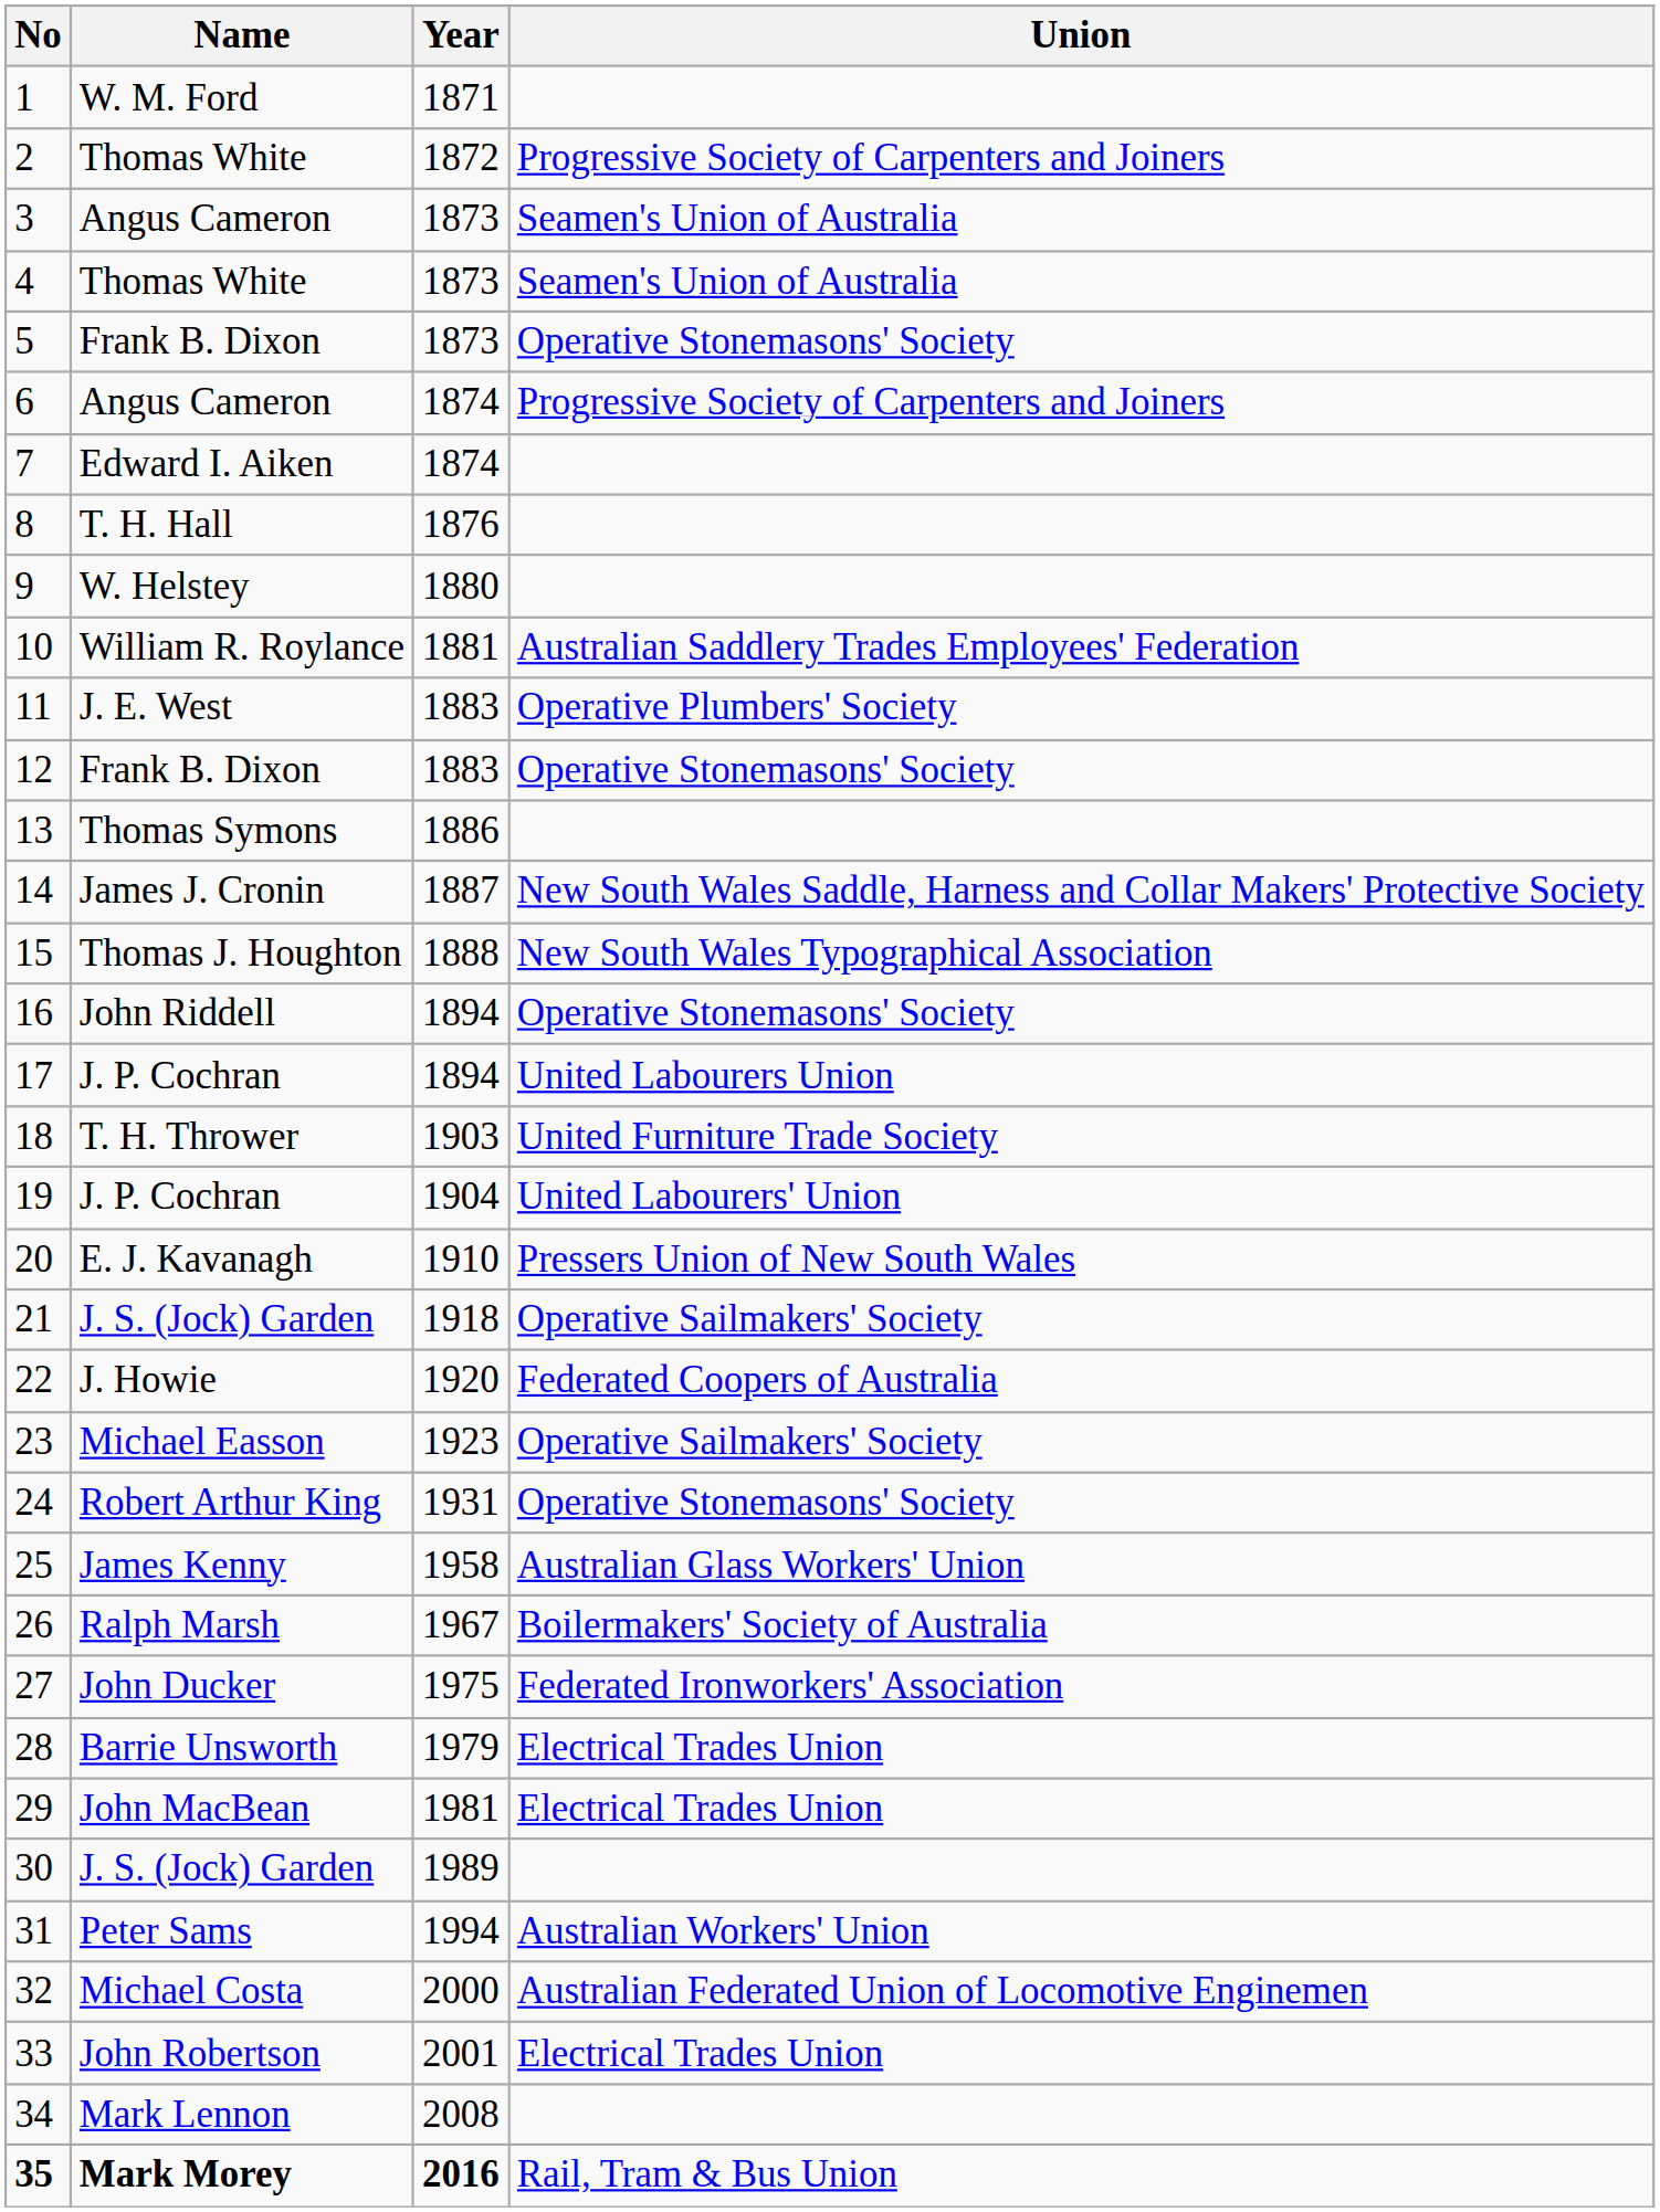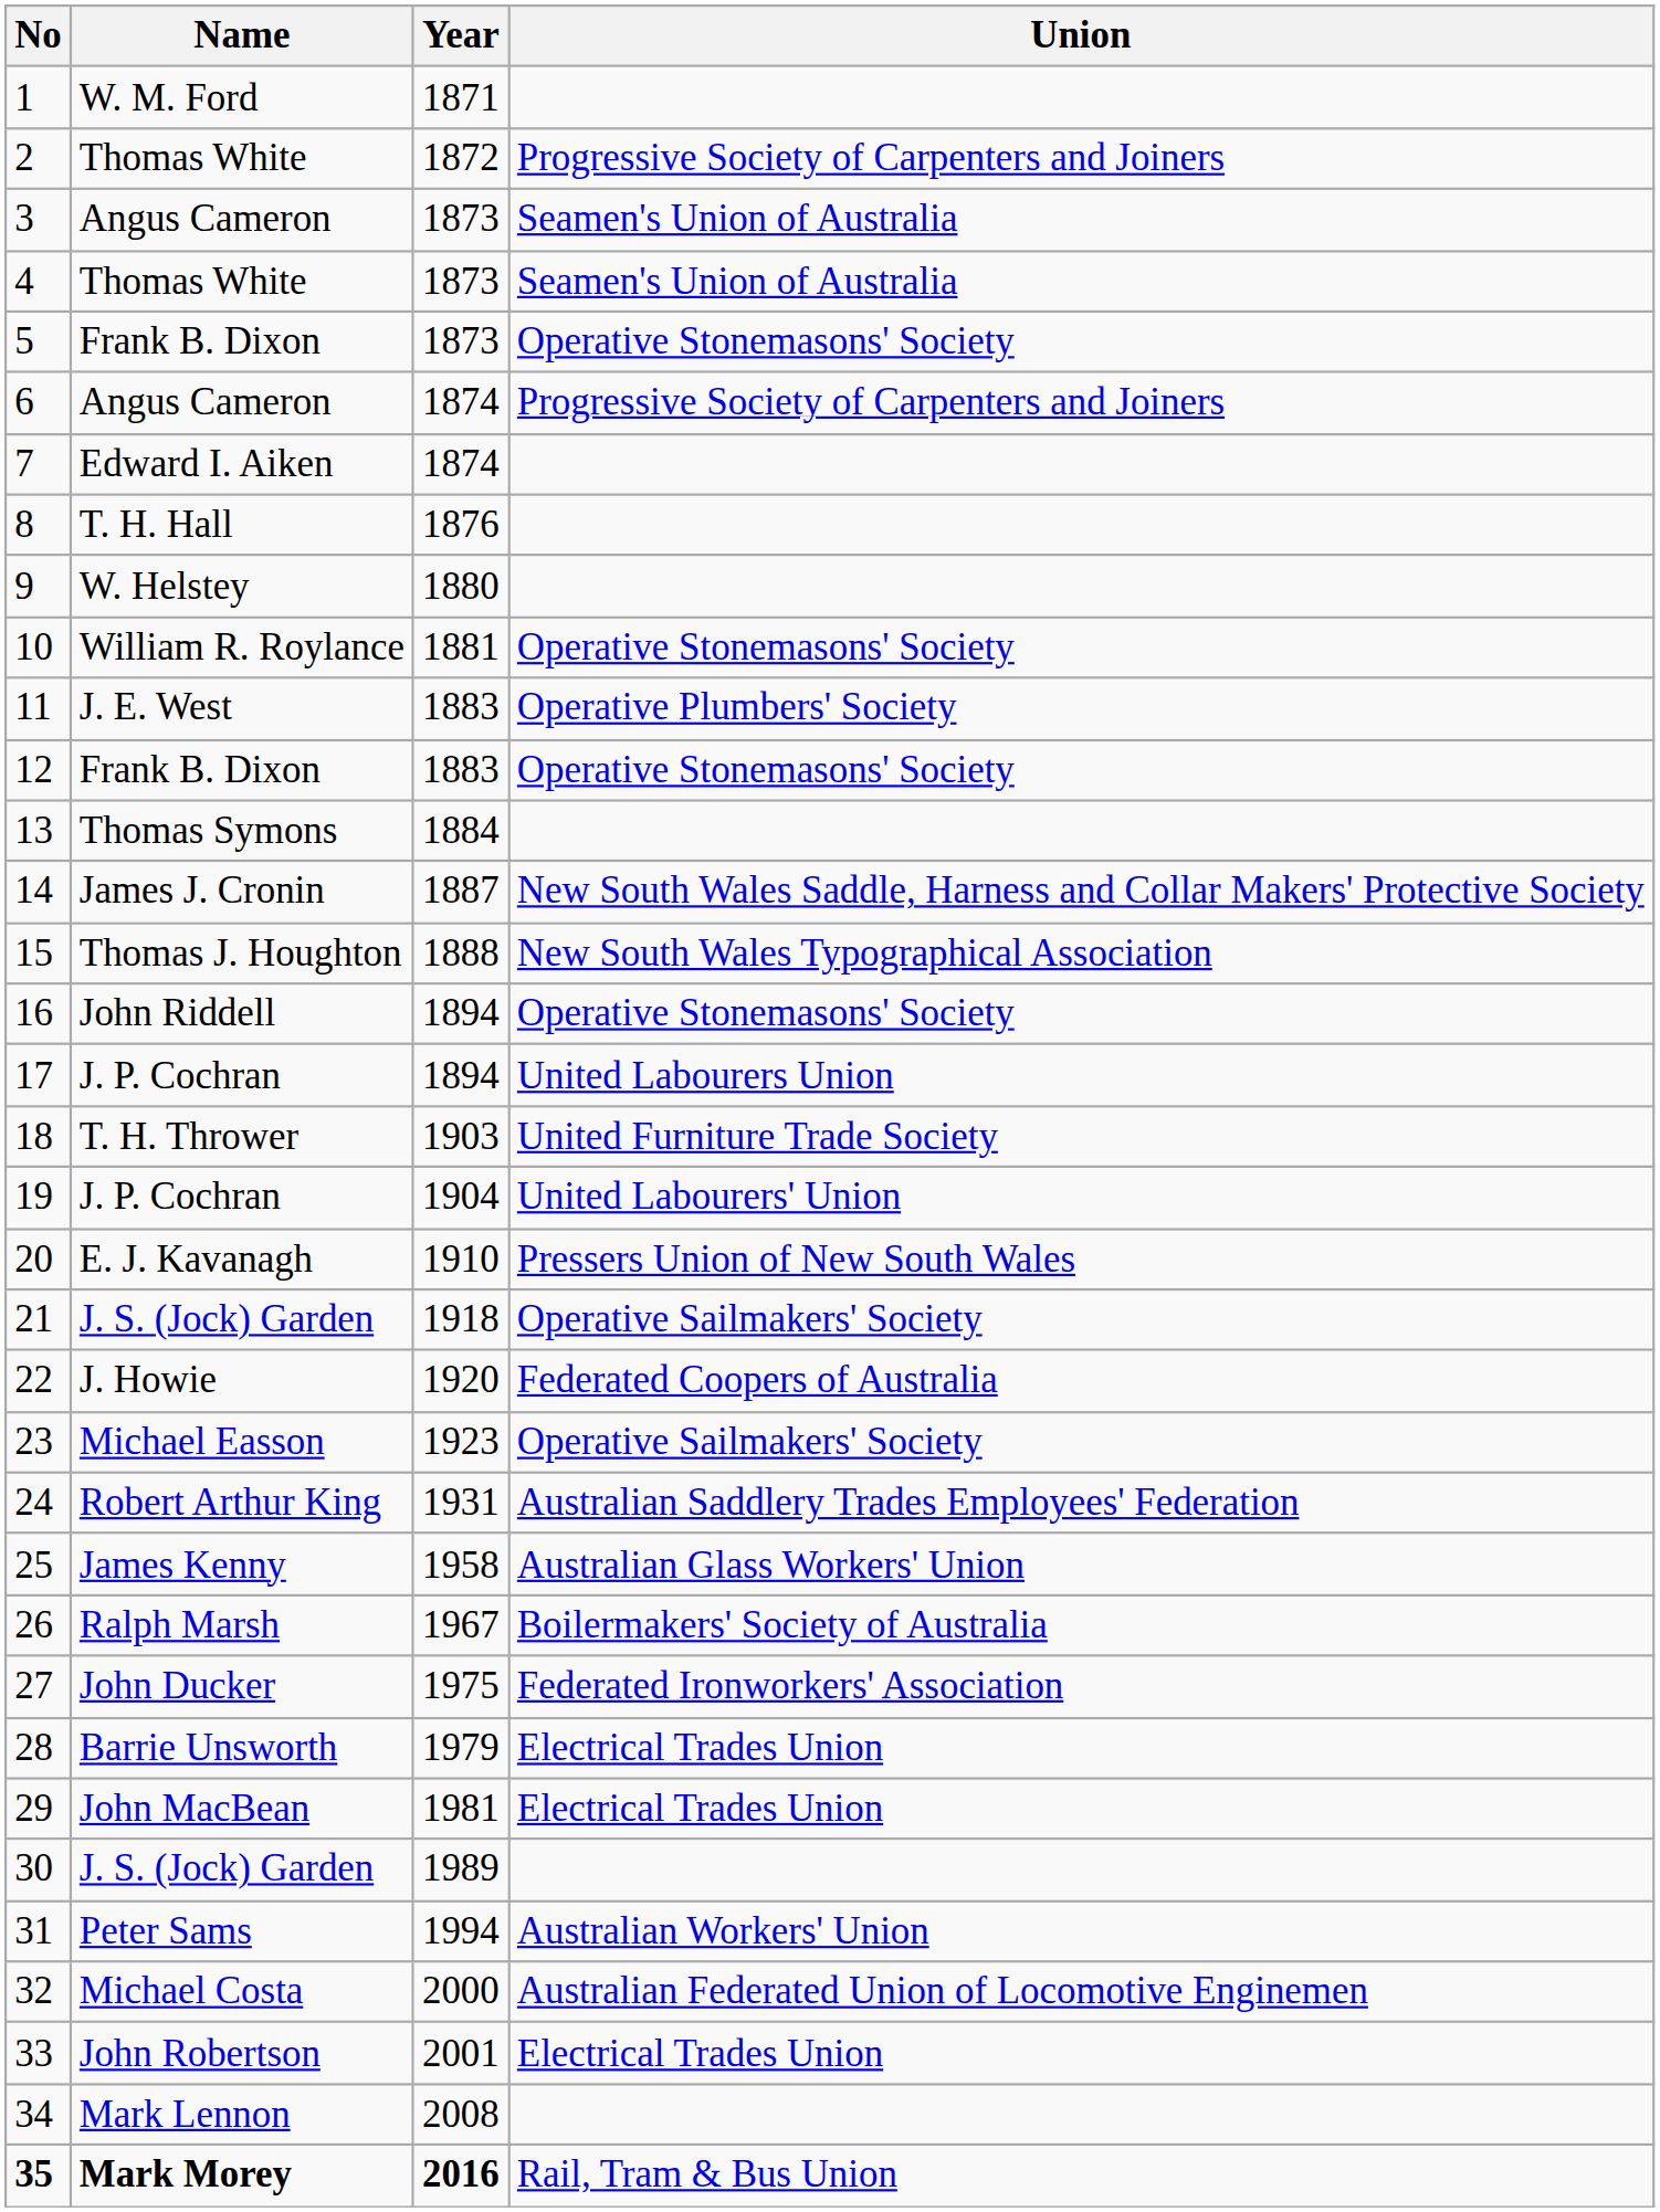 <table class="wikitable">
 <tr>
 <th>No</th>
 <th>Name</th>
 <th>Year</th>
 <th>Union</th>
 </tr>
 <tr>
 <td>1</td>
 <td>W. M. Ford</td>
 <td>1871</td>
 <td></td>
 </tr>
 <tr>
 <td>2</td>
 <td>Thomas White</td>
 <td>1872</td>
 <td><a href='#'>Progressive Society of Carpenters and Joiners</a></td>
 </tr>
 <tr>
 <td>3</td>
 <td>Angus Cameron</td>
 <td>1873</td>
 <td><a href='#'>Seamen's Union of Australia</a></td>
 </tr>
 <tr>
 <td>4</td>
 <td>Thomas White</td>
 <td>1873</td>
 <td><a href='#'>Seamen's Union of Australia</a></td>
 </tr>
 <tr>
 <td>5</td>
 <td>Frank B. Dixon</td>
 <td>1873</td>
 <td><a href='#'>Operative Stonemasons' Society</a></td>
 </tr>
 <tr>
 <td>6</td>
 <td>Angus Cameron</td>
 <td>1874</td>
 <td><a href='#'>Progressive Society of Carpenters and Joiners</a></td>
 </tr>
 <tr>
 <td>7</td>
 <td>Edward I. Aiken</td>
 <td>1874</td>
 <td></td>
 </tr>
 <tr>
 <td>8</td>
 <td>T. H. Hall</td>
 <td>1876</td>
 <td></td>
 </tr>
 <tr>
 <td>9</td>
 <td>W. Helstey</td>
 <td>1880</td>
 <td></td>
 </tr>
 <tr>
 <td>10</td>
 <td>William R. Roylance</td>
 <td>1881</td>
-<td><a href='#'>Australian Saddlery Trades Employees' Federation</a></td>
+<td><a href='#'>Operative Stonemasons' Society</a></td>
 </tr>
 <tr>
 <td>11</td>
 <td>J. E. West</td>
 <td>1883</td>
 <td><a href='#'>Operative Plumbers' Society</a></td>
 </tr>
 <tr>
 <td>12</td>
 <td>Frank B. Dixon</td>
 <td>1883</td>
 <td><a href='#'>Operative Stonemasons' Society</a></td>
 </tr>
 <tr>
 <td>13</td>
 <td>Thomas Symons</td>
-<td>1886</td>
+<td>1884</td>
 <td></td>
 </tr>
 <tr>
 <td>14</td>
 <td>James J. Cronin</td>
 <td>1887</td>
 <td><a href='#'>New South Wales Saddle, Harness and Collar Makers' Protective Society</a></td>
 </tr>
 <tr>
 <td>15</td>
 <td>Thomas J. Houghton</td>
 <td>1888</td>
 <td><a href='#'>New South Wales Typographical Association</a></td>
 </tr>
 <tr>
 <td>16</td>
 <td>John Riddell</td>
 <td>1894</td>
 <td><a href='#'>Operative Stonemasons' Society</a></td>
 </tr>
 <tr>
 <td>17</td>
 <td>J. P. Cochran</td>
 <td>1894</td>
 <td><a href='#'>United Labourers Union</a></td>
 </tr>
 <tr>
 <td>18</td>
 <td>T. H. Thrower</td>
 <td>1903</td>
 <td><a href='#'>United Furniture Trade Society</a></td>
 </tr>
 <tr>
 <td>19</td>
 <td>J. P. Cochran</td>
 <td>1904</td>
 <td><a href='#'>United Labourers' Union</a></td>
 </tr>
 <tr>
 <td>20</td>
 <td>E. J. Kavanagh</td>
 <td>1910</td>
 <td><a href='#'>Pressers Union of New South Wales</a></td>
 </tr>
 <tr>
 <td>21</td>
 <td><a href='#'>J. S. (Jock) Garden</a></td>
 <td>1918</td>
 <td><a href='#'>Operative Sailmakers' Society</a></td>
 </tr>
 <tr>
 <td>22</td>
 <td>J. Howie</td>
 <td>1920</td>
 <td><a href='#'>Federated Coopers of Australia</a></td>
 </tr>
 <tr>
 <td>23</td>
 <td><a href='#'>Michael Easson</a></td>
 <td>1923</td>
 <td><a href='#'>Operative Sailmakers' Society</a></td>
 </tr>
 <tr>
 <td>24</td>
 <td><a href='#'>Robert Arthur King</a></td>
 <td>1931</td>
-<td><a href='#'>Operative Stonemasons' Society</a></td>
+<td><a href='#'>Australian Saddlery Trades Employees' Federation</a></td>
 </tr>
 <tr>
 <td>25</td>
 <td><a href='#'>James Kenny</a></td>
 <td>1958</td>
 <td><a href='#'>Australian Glass Workers' Union</a></td>
 </tr>
 <tr>
 <td>26</td>
 <td><a href='#'>Ralph Marsh</a></td>
 <td>1967</td>
 <td><a href='#'>Boilermakers' Society of Australia</a></td>
 </tr>
 <tr>
 <td>27</td>
 <td><a href='#'>John Ducker</a></td>
 <td>1975</td>
 <td><a href='#'>Federated Ironworkers' Association</a></td>
 </tr>
 <tr>
 <td>28</td>
 <td><a href='#'>Barrie Unsworth</a></td>
 <td>1979</td>
 <td><a href='#'>Electrical Trades Union</a></td>
 </tr>
 <tr>
 <td>29</td>
 <td><a href='#'>John MacBean</a></td>
 <td>1981</td>
 <td><a href='#'>Electrical Trades Union</a></td>
 </tr>
 <tr>
 <td>30</td>
 <td><a href='#'>J. S. (Jock) Garden</a></td>
 <td>1989</td>
 <td></td>
 </tr>
 <tr>
 <td>31</td>
 <td><a href='#'>Peter Sams</a></td>
 <td>1994</td>
 <td><a href='#'>Australian Workers' Union</a></td>
 </tr>
 <tr>
 <td>32</td>
 <td><a href='#'>Michael Costa</a></td>
 <td>2000</td>
 <td><a href='#'>Australian Federated Union of Locomotive Enginemen</a></td>
 </tr>
 <tr>
 <td>33</td>
 <td><a href='#'>John Robertson</a></td>
 <td>2001</td>
 <td><a href='#'>Electrical Trades Union</a></td>
 </tr>
 <tr>
 <td>34</td>
 <td><a href='#'>Mark Lennon</a></td>
 <td>2008</td>
 <td></td>
 </tr>
 <tr>
 <td><strong>35</strong></td>
 <td><strong>Mark Morey</strong></td>
 <td><strong>2016</strong></td>
 <td><a href='#'>Rail, Tram & Bus Union</a></td>
 </tr>
 </table>
